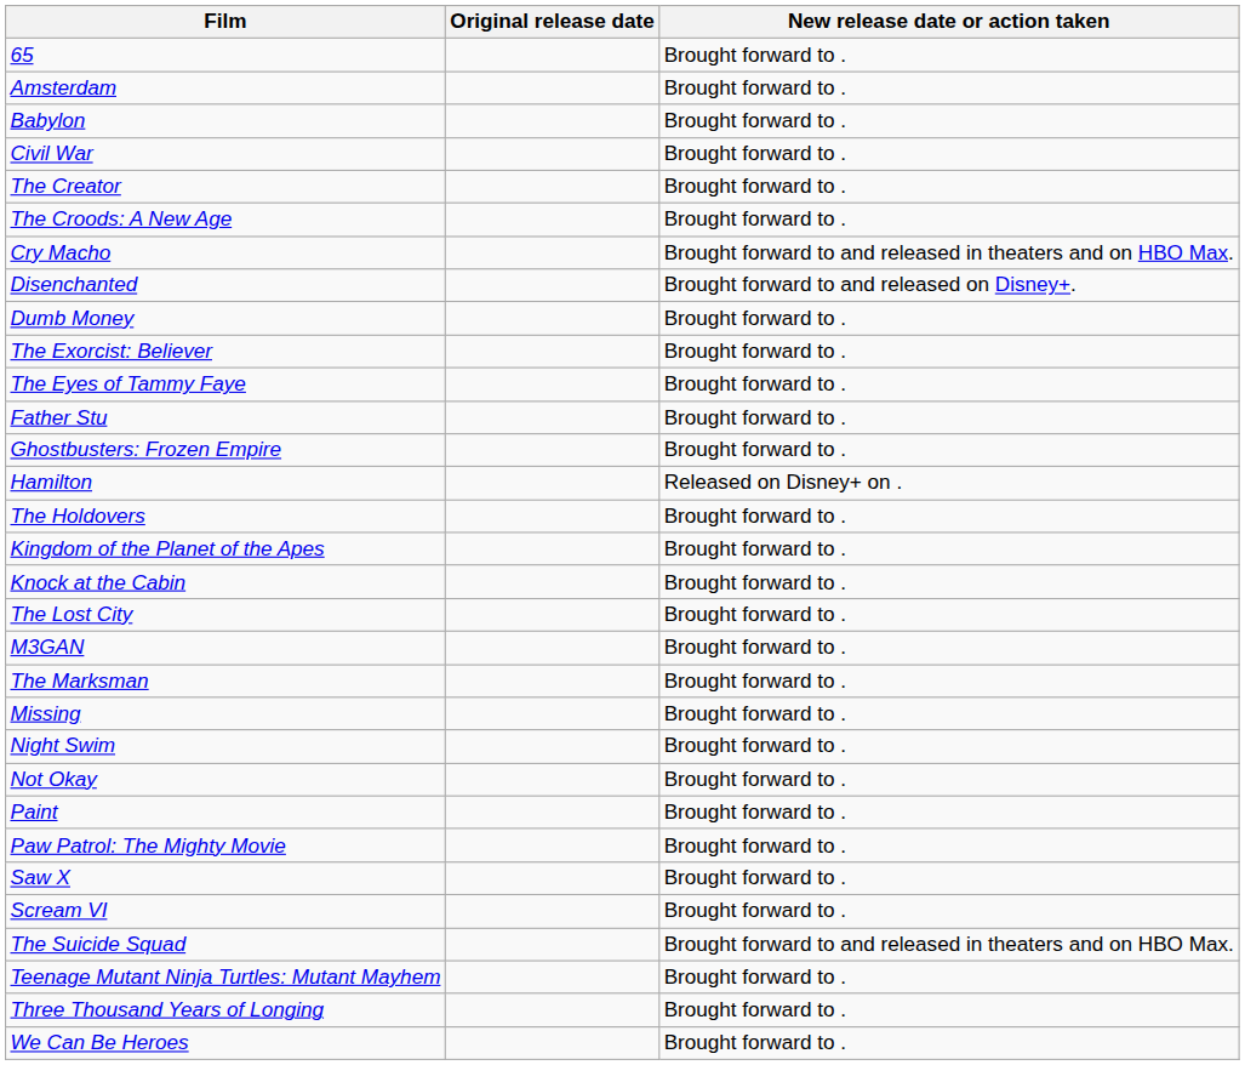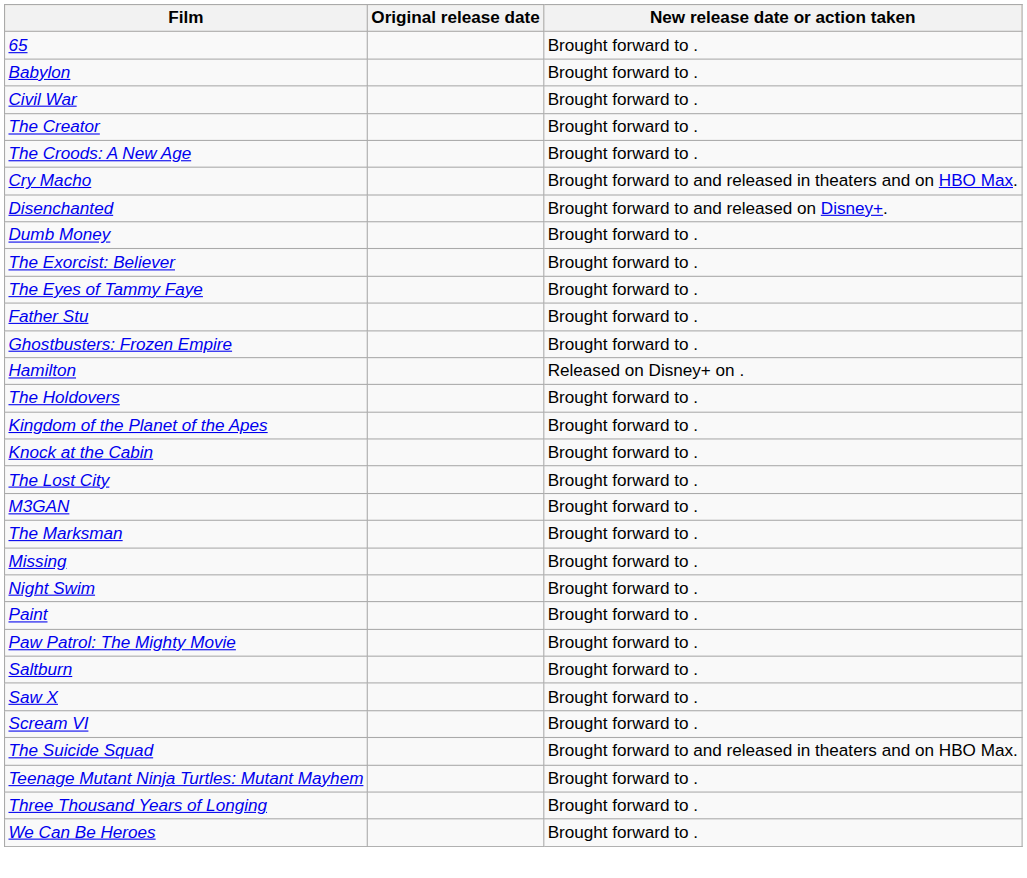 <table class="wikitable sortable">
 <tr style="background:#ffdead;">
 <th>Film</th>
 <th>Original release date</th>
 <th>New release date or action taken</th>
 </tr>
 <tr>
 <td><em><a href='#'>65</a></em></td>
-<td></td>
-<td>Brought forward to .</td>
-</tr>
-<tr>
-<td><em><a href='#'>Amsterdam</a></em></td>
 <td></td>
 <td>Brought forward to .</td>
 </tr>
 <tr>
 <td><em><a href='#'>Babylon</a></em></td>
 <td></td>
 <td>Brought forward to .</td>
 </tr>
 <tr>
 <td><em><a href='#'>Civil War</a></em></td>
 <td></td>
 <td>Brought forward to .</td>
 </tr>
 <tr>
 <td><em><a href='#'>The Creator</a></em></td>
 <td></td>
 <td>Brought forward to .</td>
 </tr>
 <tr>
 <td><em><a href='#'>The Croods: A New Age</a></em></td>
 <td></td>
 <td>Brought forward to .</td>
 </tr>
 <tr>
 <td><em><a href='#'>Cry Macho</a></em></td>
 <td></td>
 <td>Brought forward to  and released in theaters and on <a href='#'>HBO Max</a>.</td>
 </tr>
 <tr>
 <td><em><a href='#'>Disenchanted</a></em></td>
 <td></td>
 <td>Brought forward to  and released on <a href='#'>Disney+</a>.</td>
 </tr>
 <tr>
 <td><em><a href='#'>Dumb Money</a></em></td>
 <td></td>
 <td>Brought forward to .</td>
 </tr>
 <tr>
 <td><em><a href='#'>The Exorcist: Believer</a></em></td>
 <td></td>
 <td>Brought forward to .</td>
 </tr>
 <tr>
 <td><em><a href='#'>The Eyes of Tammy Faye</a></em></td>
 <td></td>
 <td>Brought forward to .</td>
 </tr>
 <tr>
 <td><em><a href='#'>Father Stu</a></em></td>
 <td></td>
 <td>Brought forward to .</td>
 </tr>
 <tr>
 <td><em><a href='#'>Ghostbusters: Frozen Empire</a></em></td>
 <td></td>
 <td>Brought forward to .</td>
 </tr>
 <tr>
 <td><em><a href='#'>Hamilton</a></em></td>
 <td></td>
 <td>Released on Disney+ on .</td>
 </tr>
 <tr>
 <td><em><a href='#'>The Holdovers</a></em></td>
 <td></td>
 <td>Brought forward to .</td>
 </tr>
 <tr>
 <td><em><a href='#'>Kingdom of the Planet of the Apes</a></em></td>
 <td></td>
 <td>Brought forward to .</td>
 </tr>
 <tr>
 <td><em><a href='#'>Knock at the Cabin</a></em></td>
 <td></td>
 <td>Brought forward to .</td>
 </tr>
 <tr>
 <td><em><a href='#'>The Lost City</a></em></td>
 <td></td>
 <td>Brought forward to .</td>
 </tr>
 <tr>
 <td><em><a href='#'>M3GAN</a></em></td>
 <td></td>
 <td>Brought forward to .</td>
 </tr>
 <tr>
 <td><em><a href='#'>The Marksman</a></em></td>
 <td></td>
 <td>Brought forward to .</td>
 </tr>
 <tr>
 <td><em><a href='#'>Missing</a></em></td>
 <td></td>
 <td>Brought forward to .</td>
 </tr>
 <tr>
 <td><em><a href='#'>Night Swim</a></em></td>
 <td></td>
 <td>Brought forward to .</td>
 </tr>
 <tr>
-<td><em><a href='#'>Not Okay</a></em></td>
-<td></td>
-<td>Brought forward to .</td>
-</tr>
-<tr>
 <td><em><a href='#'>Paint</a></em></td>
 <td></td>
 <td>Brought forward to .</td>
 </tr>
 <tr>
 <td><em><a href='#'>Paw Patrol: The Mighty Movie</a></em></td>
+<td></td>
+<td>Brought forward to .</td>
+</tr>
+<tr>
+<td><em><a href='#'>Saltburn</a></em></td>
 <td></td>
 <td>Brought forward to .</td>
 </tr>
 <tr>
 <td><em><a href='#'>Saw X</a></em></td>
 <td></td>
 <td>Brought forward to .</td>
 </tr>
 <tr>
 <td><em><a href='#'>Scream VI</a></em></td>
 <td></td>
 <td>Brought forward to .</td>
 </tr>
 <tr>
 <td><em><a href='#'>The Suicide Squad</a></em></td>
 <td></td>
 <td>Brought forward to  and released in theaters and on HBO Max.</td>
 </tr>
 <tr>
 <td><em><a href='#'>Teenage Mutant Ninja Turtles: Mutant Mayhem</a></em></td>
 <td></td>
 <td>Brought forward to .</td>
 </tr>
 <tr>
 <td><em><a href='#'>Three Thousand Years of Longing</a></em></td>
 <td></td>
 <td>Brought forward to .</td>
 </tr>
 <tr>
 <td><em><a href='#'>We Can Be Heroes</a></em></td>
 <td></td>
 <td>Brought forward to .</td>
 </tr>
 </table>
